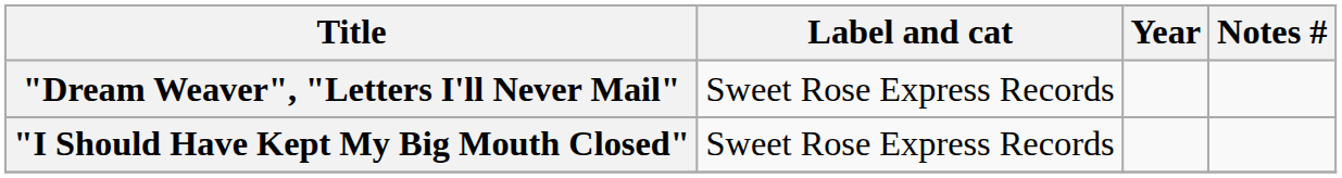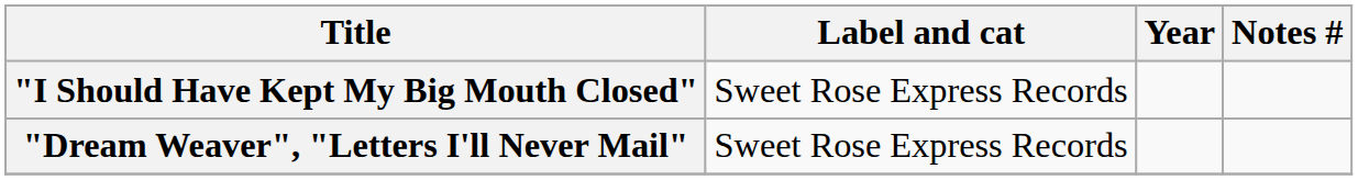 <table class="wikitable plainrowheaders sortable">
 <tr>
 <th scope="col">Title</th>
 <th scope="col">Label and cat</th>
 <th scope="col">Year</th>
 <th scope="col" class="unsortable">Notes #</th>
 </tr>
 <tr>
-<th scope="row">"Dream Weaver", "Letters I'll Never Mail"</th>
+<th scope="row">"I Should Have Kept My Big Mouth Closed"</th>
 <td>Sweet Rose Express Records</td>
 <td></td>
 <td></td>
 </tr>
 <tr>
-<th scope="row">"I Should Have Kept My Big Mouth Closed"</th>
+<th scope="row">"Dream Weaver", "Letters I'll Never Mail"</th>
 <td>Sweet Rose Express Records</td>
 <td></td>
 <td></td>
 </tr>
 <tr>
 </tr>
 </table>
